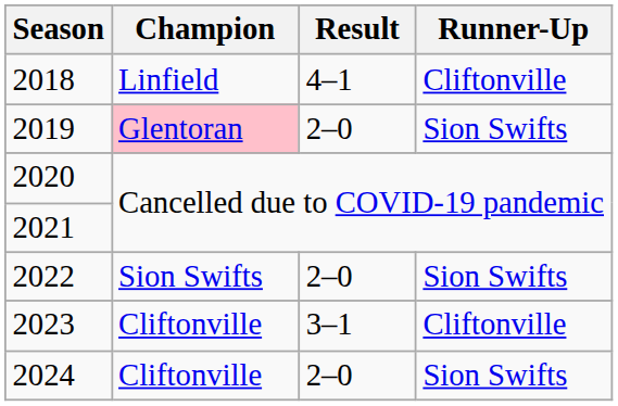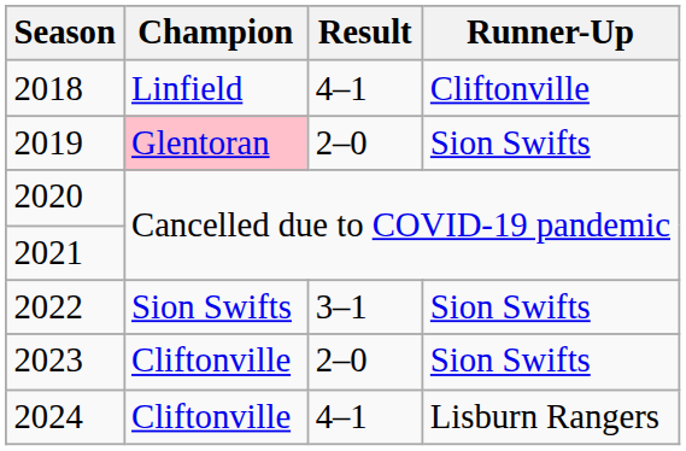 <table class="sortable wikitable">
 <tr>
 <th>Season</th>
 <th>Champion</th>
 <th>Result</th>
 <th>Runner-Up</th>
 </tr>
 <tr>
 <td>2018</td>
 <td><a href='#'>Linfield</a></td>
 <td>4–1</td>
 <td><a href='#'>Cliftonville</a></td>
 </tr>
 <tr>
 <td>2019</td>
 <td style="background: pink;"><a href='#'>Glentoran</a></td>
 <td>2–0</td>
 <td><a href='#'>Sion Swifts</a></td>
 </tr>
 <tr>
 <td>2020</td>
 <td colspan="3" rowspan="2" align=center>Cancelled due to <a href='#'>COVID-19 pandemic</a></td>
 </tr>
 <tr>
 <td>2021</td>
 </tr>
 <tr>
 <td>2022</td>
 <td><a href='#'>Sion Swifts</a></td>
-<td>2–0</td>
+<td>3–1</td>
 <td><a href='#'>Sion Swifts</a></td>
 </tr>
 <tr>
 <td>2023</td>
 <td><a href='#'>Cliftonville</a></td>
-<td>3–1</td>
-<td><a href='#'>Cliftonville</a></td>
+<td>2–0</td>
+<td><a href='#'>Sion Swifts</a></td>
 </tr>
 <tr>
 <td>2024</td>
 <td><a href='#'>Cliftonville</a></td>
-<td>2–0</td>
-<td><a href='#'>Sion Swifts</a></td>
+<td>4–1</td>
+<td>Lisburn Rangers</td>
 </tr>
 </table>
